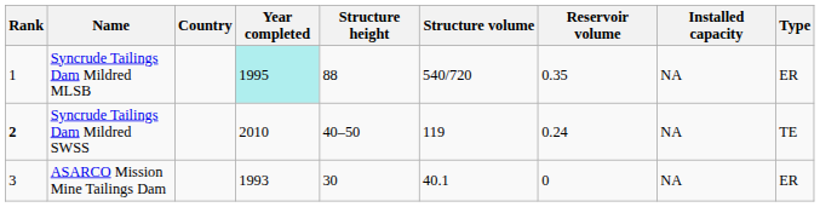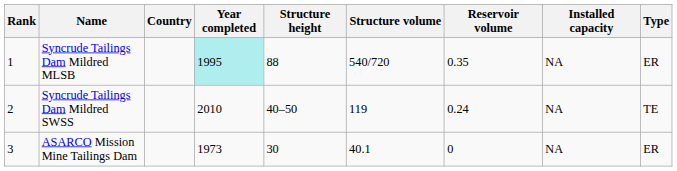 <table class="wikitable sortable" style="text-align:left;">
 <tr>
 <th>Rank</th>
 <th>Name</th>
 <th "width:100px;">Country</th>
 <th>Year completed</th>
 <th data-sort-type="number" scope="col" style="width:100px;">Structure height </th>
 <th data-sort-type="number" scope="col" style="width:120px;">Structure volume </th>
 <th data-sort-type="number" scope="col" style="width:120px;">Reservoir volume </th>
 <th data-sort-type="number" scope="col" style="width:120px;">Installed capacity </th>
 <th "width:100px;">Type</th>
 </tr>
 <tr>
 <td>1</td>
 <td><a href='#'>Syncrude Tailings Dam</a> Mildred MLSB</td>
 <td></td>
 <td style="background: paleturquoise;">1995</td>
 <td>88</td>
 <td>540/720</td>
 <td>0.35</td>
 <td>NA</td>
 <td>ER</td>
 </tr>
 <tr>
-<td><strong>2</strong></td>
+<td>2</td>
 <td><a href='#'>Syncrude Tailings Dam</a> Mildred SWSS</td>
 <td></td>
 <td>2010</td>
 <td>40–50</td>
 <td>119</td>
 <td>0.24</td>
 <td>NA</td>
 <td>TE</td>
 </tr>
 <tr>
 <td>3</td>
 <td><a href='#'>ASARCO</a> Mission Mine Tailings Dam</td>
 <td></td>
-<td>1993</td>
+<td>1973</td>
 <td>30</td>
 <td>40.1</td>
 <td>0</td>
 <td>NA</td>
 <td>ER</td>
 </tr>
 </table>
